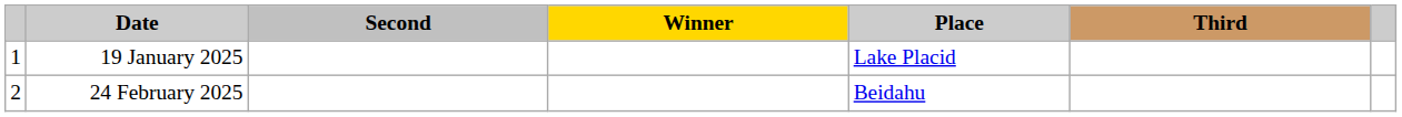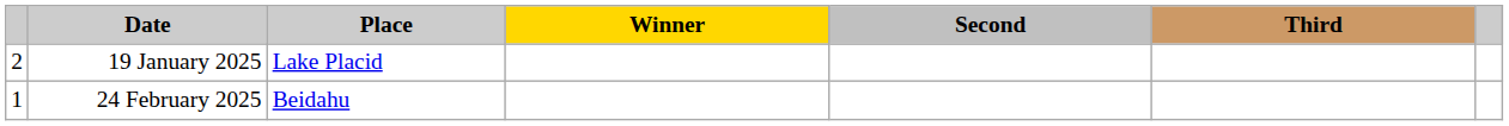 <table class="wikitable plainrowheaders" style="background:#fff; font-size:86%; line-height:16px; border:grey solid 1px; border-collapse:collapse;">
 <tr>
 <th scope="col" style="background:#ccc; width=10 px;"></th>
 <th scope="col" style="background:#ccc; width:135px;">Date</th>
+<th scope="col" style="background:#ccc; width:135px;">Place</th>
+<th scope="col" style="background:gold; width:185px;">Winner</th>
 <th scope="col" style="background:silver; width:185px;">Second</th>
-<th scope="col" style="background:gold; width:185px;">Winner</th>
-<th scope="col" style="background:#ccc; width:135px;">Place</th>
 <th scope="col" style="background:#c96; width:185px;">Third</th>
 <th scope="col" style="background:#ccc; width:10px;"></th>
 </tr>
 <tr>
-<td align="center">1</td>
+<td align="center">2</td>
 <td align="right">19 January 2025</td>
+<td> <a href='#'>Lake Placid</a></td>
 <td></td>
 <td></td>
-<td> <a href='#'>Lake Placid</a></td>
 <td></td>
 <td></td>
 </tr>
 <tr>
-<td align="center">2</td>
+<td align="center">1</td>
 <td align="right">24 February 2025</td>
+<td> <a href='#'>Beidahu</a></td>
 <td></td>
 <td></td>
-<td> <a href='#'>Beidahu</a></td>
 <td></td>
 <td></td>
 </tr>
 </table>
